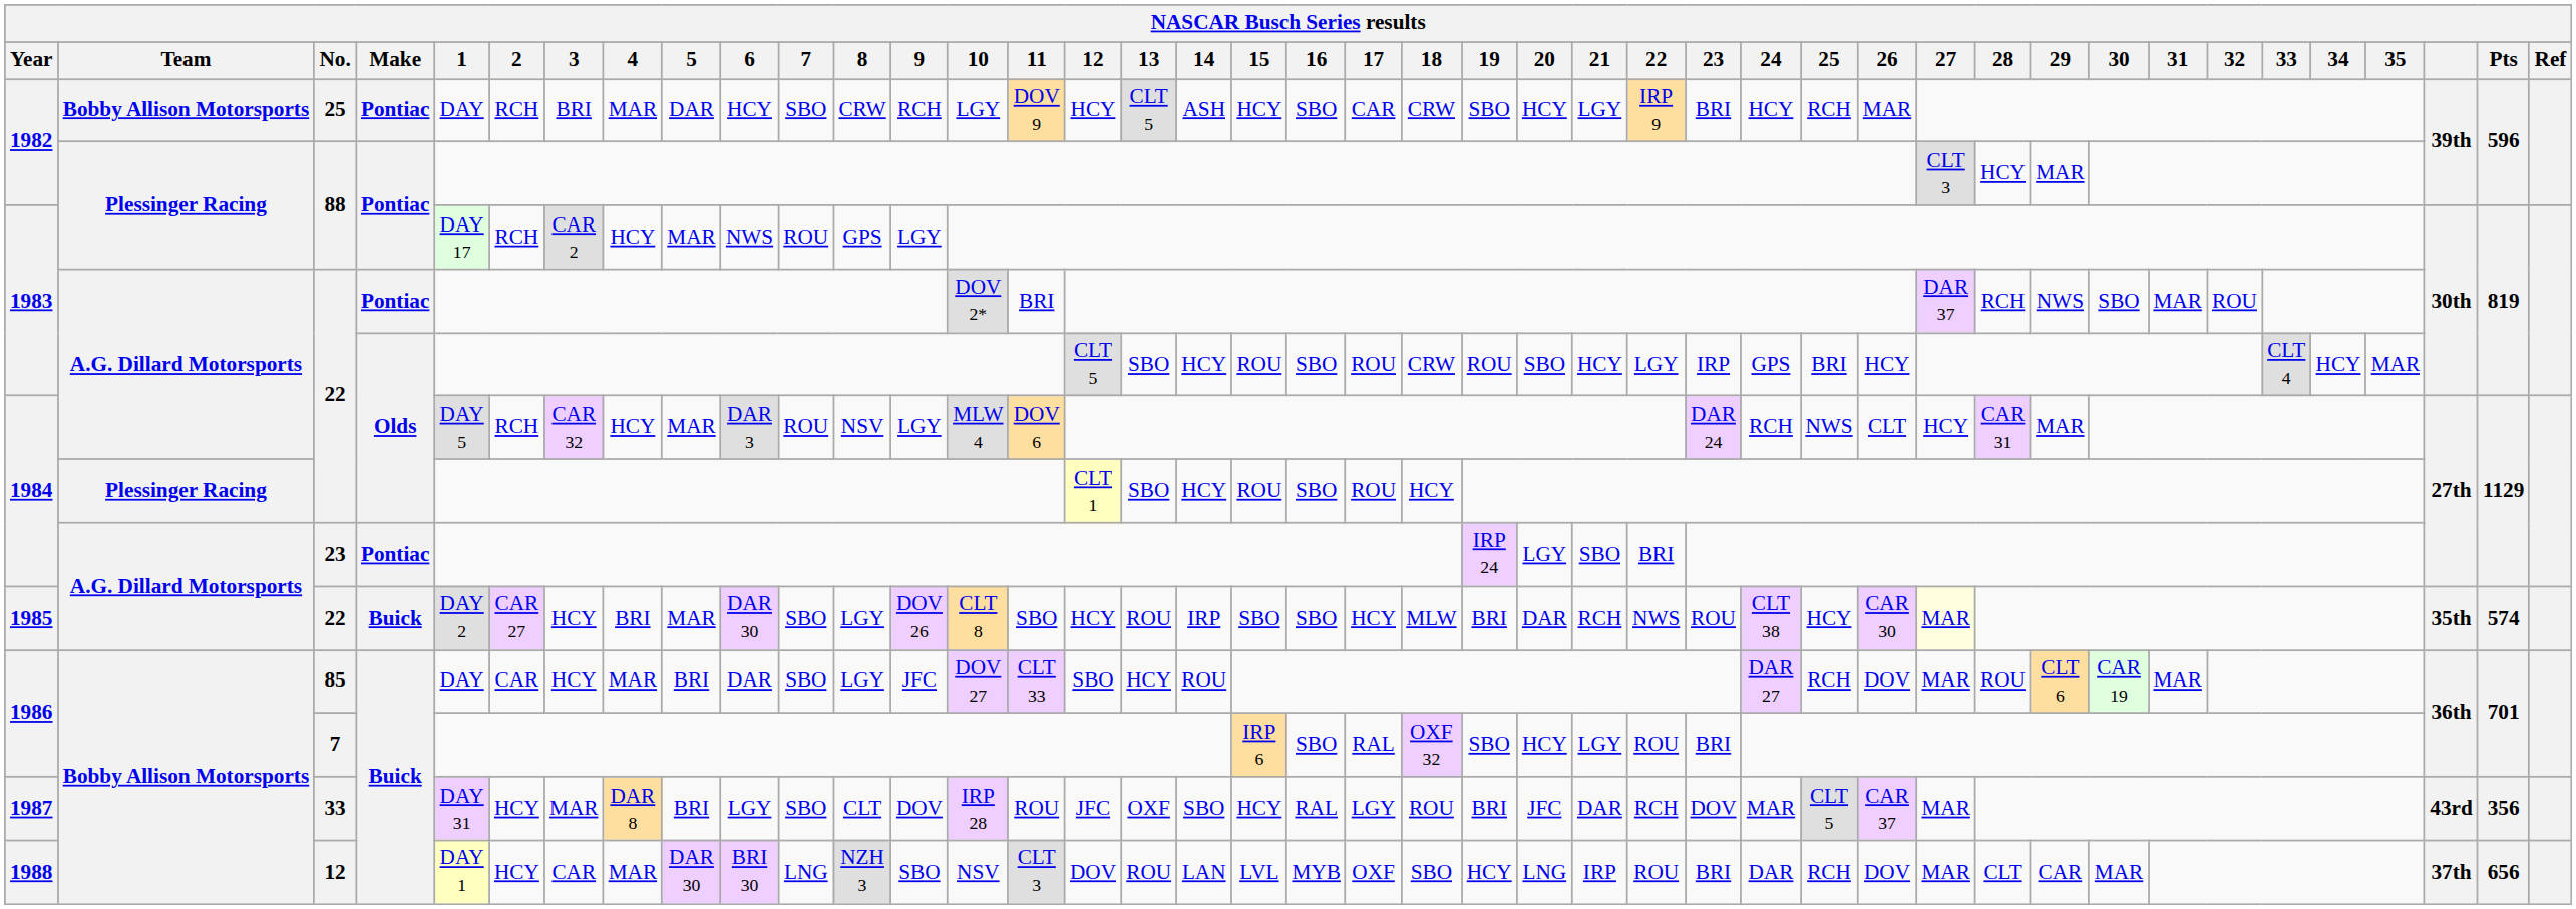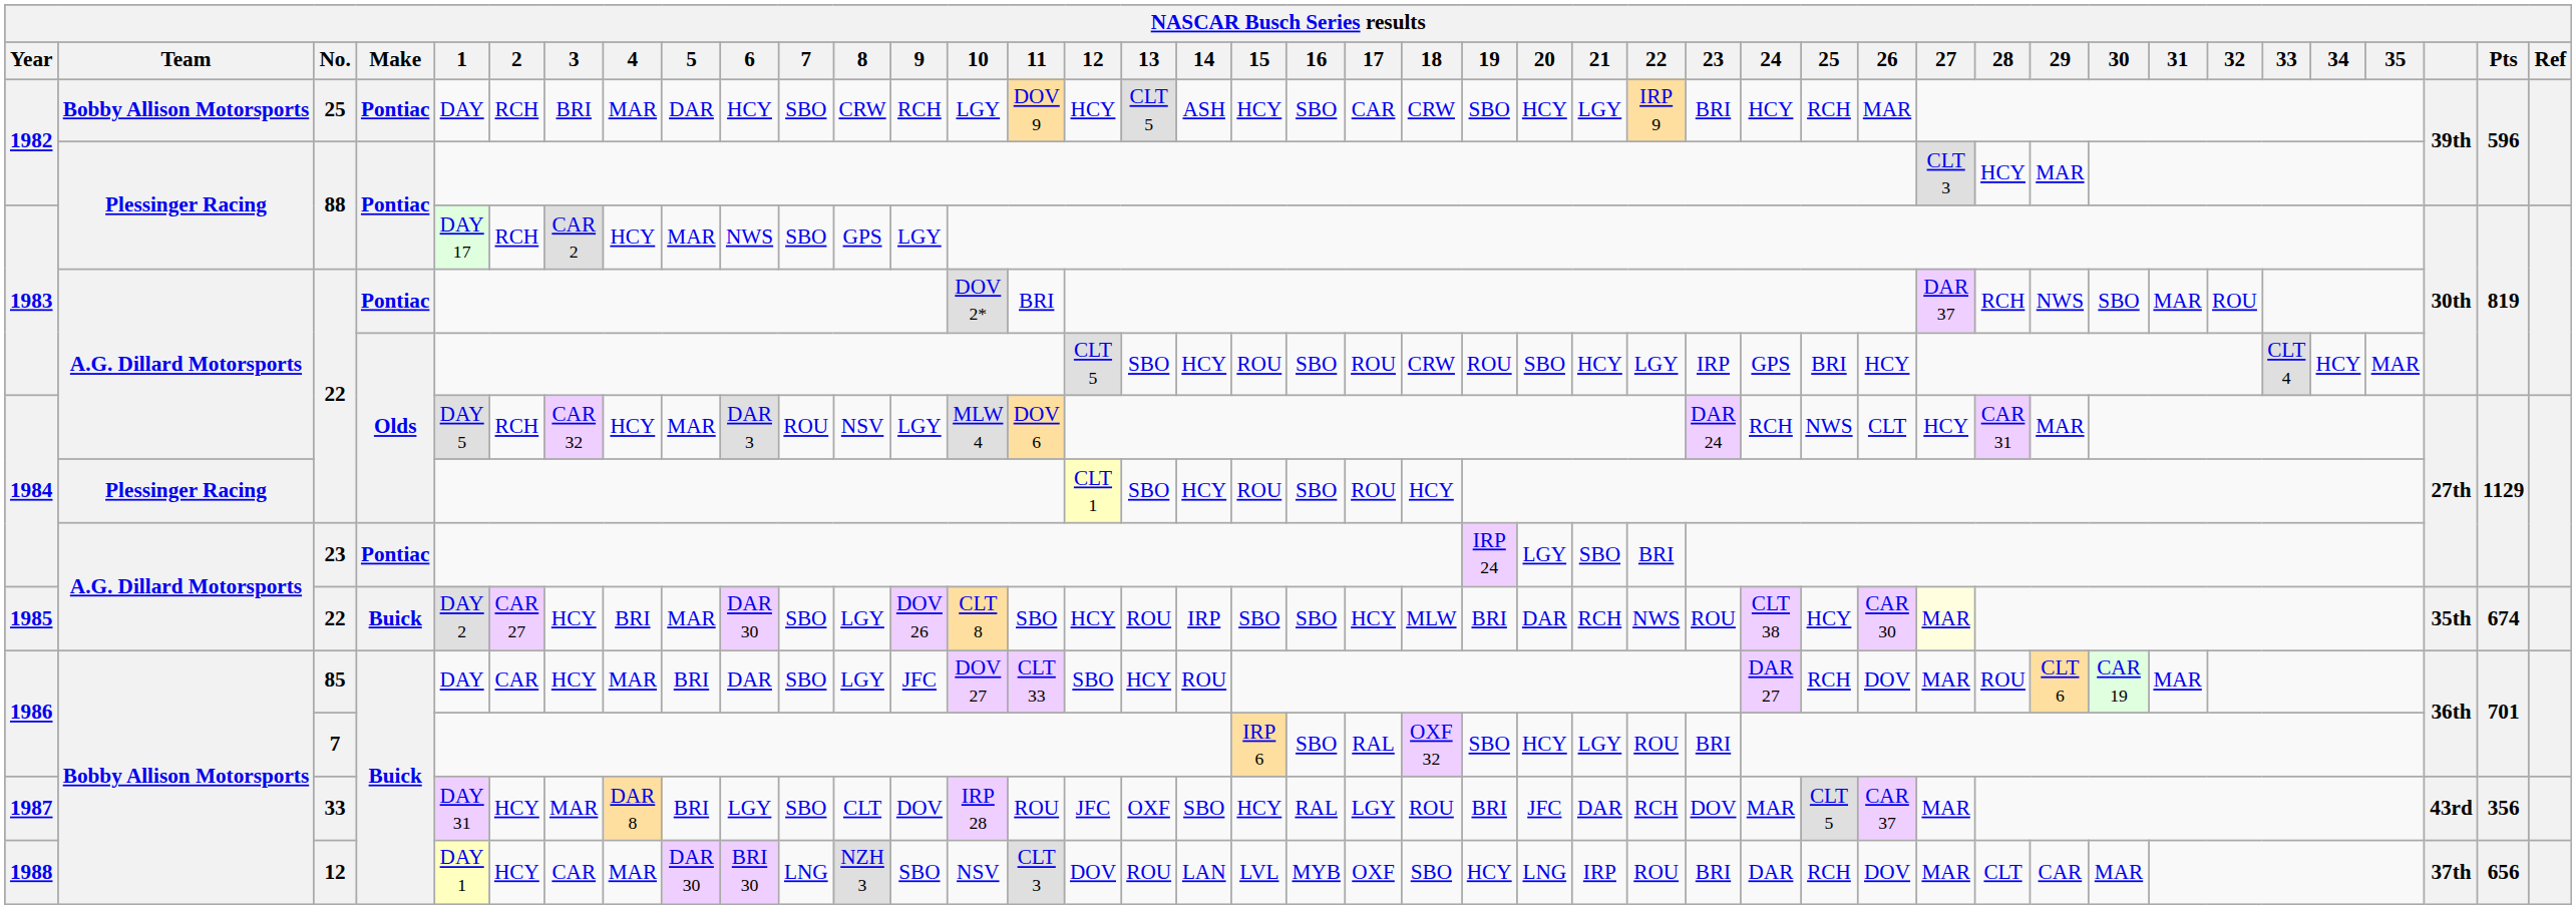 <table class="wikitable" style="text-align:center; font-size:75%">
 <tr>
 <th colspan=42><a href='#'>NASCAR Busch Series</a> results</th>
 </tr>
 <tr>
 <th>Year</th>
 <th>Team</th>
 <th>No.</th>
 <th>Make</th>
 <th>1</th>
 <th>2</th>
 <th>3</th>
 <th>4</th>
 <th>5</th>
 <th>6</th>
 <th>7</th>
 <th>8</th>
 <th>9</th>
 <th>10</th>
 <th>11</th>
 <th>12</th>
 <th>13</th>
 <th>14</th>
 <th>15</th>
 <th>16</th>
 <th>17</th>
 <th>18</th>
 <th>19</th>
 <th>20</th>
 <th>21</th>
 <th>22</th>
 <th>23</th>
 <th>24</th>
 <th>25</th>
 <th>26</th>
 <th>27</th>
 <th>28</th>
 <th>29</th>
 <th>30</th>
 <th>31</th>
 <th>32</th>
 <th>33</th>
 <th>34</th>
 <th>35</th>
 <th></th>
 <th>Pts</th>
 <th>Ref</th>
 </tr>
 <tr>
 <th rowspan=2><a href='#'>1982</a></th>
 <th nowrap><a href='#'>Bobby Allison Motorsports</a></th>
 <th>25</th>
 <th><a href='#'>Pontiac</a></th>
 <td><a href='#'>DAY</a></td>
 <td><a href='#'>RCH</a></td>
 <td><a href='#'>BRI</a></td>
 <td><a href='#'>MAR</a></td>
 <td><a href='#'>DAR</a></td>
 <td><a href='#'>HCY</a></td>
 <td><a href='#'>SBO</a></td>
 <td><a href='#'>CRW</a></td>
 <td><a href='#'>RCH</a></td>
 <td><a href='#'>LGY</a></td>
 <td style="background:#FFDF9F;"><a href='#'>DOV</a><br><small>9</small></td>
 <td><a href='#'>HCY</a></td>
 <td style="background:#DFDFDF;"><a href='#'>CLT</a><br><small>5</small></td>
 <td><a href='#'>ASH</a></td>
 <td><a href='#'>HCY</a></td>
 <td><a href='#'>SBO</a></td>
 <td><a href='#'>CAR</a></td>
 <td><a href='#'>CRW</a></td>
 <td><a href='#'>SBO</a></td>
 <td><a href='#'>HCY</a></td>
 <td><a href='#'>LGY</a></td>
 <td style="background:#FFDF9F;"><a href='#'>IRP</a><br><small>9</small></td>
 <td><a href='#'>BRI</a></td>
 <td><a href='#'>HCY</a></td>
 <td><a href='#'>RCH</a></td>
 <td><a href='#'>MAR</a></td>
 <td colspan=9></td>
 <th rowspan=2>39th</th>
 <th rowspan=2>596</th>
 <th rowspan=2></th>
 </tr>
 <tr>
 <th rowspan=2><a href='#'>Plessinger Racing</a></th>
 <th rowspan=2>88</th>
 <th rowspan=2><a href='#'>Pontiac</a></th>
 <td colspan=26></td>
 <td style="background:#DFDFDF;"><a href='#'>CLT</a><br><small>3</small></td>
 <td><a href='#'>HCY</a></td>
 <td><a href='#'>MAR</a></td>
 <td colspan=6></td>
 </tr>
 <tr>
 <th rowspan=3><a href='#'>1983</a></th>
 <td style="background:#DFFFDF;"><a href='#'>DAY</a><br><small>17</small></td>
 <td><a href='#'>RCH</a></td>
 <td style="background:#DFDFDF;"><a href='#'>CAR</a><br><small>2</small></td>
 <td><a href='#'>HCY</a></td>
 <td><a href='#'>MAR</a></td>
 <td><a href='#'>NWS</a></td>
-<td><a href='#'>ROU</a></td>
+<td><a href='#'>SBO</a></td>
 <td><a href='#'>GPS</a></td>
 <td><a href='#'>LGY</a></td>
 <td colspan=26></td>
 <th rowspan=3>30th</th>
 <th rowspan=3>819</th>
 <th rowspan=3></th>
 </tr>
 <tr>
 <th rowspan=3><a href='#'>A.G. Dillard Motorsports</a></th>
 <th rowspan=4>22</th>
 <th><a href='#'>Pontiac</a></th>
 <td colspan=9></td>
 <td style="background:#DFDFDF;"><a href='#'>DOV</a><br><small>2*</small></td>
 <td><a href='#'>BRI</a></td>
 <td colspan=15></td>
 <td style="background:#EFCFFF;"><a href='#'>DAR</a><br><small>37</small></td>
 <td><a href='#'>RCH</a></td>
 <td><a href='#'>NWS</a></td>
 <td><a href='#'>SBO</a></td>
 <td><a href='#'>MAR</a></td>
 <td><a href='#'>ROU</a></td>
 <td colspan=3></td>
 </tr>
 <tr>
 <th rowspan=3><a href='#'>Olds</a></th>
 <td colspan=11></td>
 <td style="background:#DFDFDF;"><a href='#'>CLT</a><br><small>5</small></td>
 <td><a href='#'>SBO</a></td>
 <td><a href='#'>HCY</a></td>
 <td><a href='#'>ROU</a></td>
 <td><a href='#'>SBO</a></td>
 <td><a href='#'>ROU</a></td>
 <td><a href='#'>CRW</a></td>
 <td><a href='#'>ROU</a></td>
 <td><a href='#'>SBO</a></td>
 <td><a href='#'>HCY</a></td>
 <td><a href='#'>LGY</a></td>
 <td><a href='#'>IRP</a></td>
 <td><a href='#'>GPS</a></td>
 <td><a href='#'>BRI</a></td>
 <td><a href='#'>HCY</a></td>
 <td colspan=6></td>
 <td style="background:#DFDFDF;"><a href='#'>CLT</a><br><small>4</small></td>
 <td><a href='#'>HCY</a></td>
 <td><a href='#'>MAR</a></td>
 </tr>
 <tr>
 <th rowspan=3><a href='#'>1984</a></th>
 <td style="background:#DFDFDF;"><a href='#'>DAY</a><br><small>5</small></td>
 <td><a href='#'>RCH</a></td>
 <td style="background:#EFCFFF;"><a href='#'>CAR</a><br><small>32</small></td>
 <td><a href='#'>HCY</a></td>
 <td><a href='#'>MAR</a></td>
 <td style="background:#DFDFDF;"><a href='#'>DAR</a><br><small>3</small></td>
 <td><a href='#'>ROU</a></td>
 <td><a href='#'>NSV</a></td>
 <td><a href='#'>LGY</a></td>
 <td style="background:#DFDFDF;"><a href='#'>MLW</a><br><small>4</small></td>
 <td style="background:#FFDF9F;"><a href='#'>DOV</a><br><small>6</small></td>
 <td colspan=11></td>
 <td style="background:#EFCFFF;"><a href='#'>DAR</a><br><small>24</small></td>
 <td><a href='#'>RCH</a></td>
 <td><a href='#'>NWS</a></td>
 <td><a href='#'>CLT</a></td>
 <td><a href='#'>HCY</a></td>
 <td style="background:#EFCFFF;"><a href='#'>CAR</a><br><small>31</small></td>
 <td><a href='#'>MAR</a></td>
 <td colspan=6></td>
 <th rowspan=3>27th</th>
 <th rowspan=3>1129</th>
 <th rowspan=3></th>
 </tr>
 <tr>
 <th><a href='#'>Plessinger Racing</a></th>
 <td colspan=11></td>
 <td style="background:#FFFFBF;"><a href='#'>CLT</a><br><small>1</small></td>
 <td><a href='#'>SBO</a></td>
 <td><a href='#'>HCY</a></td>
 <td><a href='#'>ROU</a></td>
 <td><a href='#'>SBO</a></td>
 <td><a href='#'>ROU</a></td>
 <td><a href='#'>HCY</a></td>
 <td colspan=17></td>
 </tr>
 <tr>
 <th rowspan=2><a href='#'>A.G. Dillard Motorsports</a></th>
 <th>23</th>
 <th><a href='#'>Pontiac</a></th>
 <td colspan=18></td>
 <td style="background:#EFCFFF;"><a href='#'>IRP</a><br><small>24</small></td>
 <td><a href='#'>LGY</a></td>
 <td><a href='#'>SBO</a></td>
 <td><a href='#'>BRI</a></td>
 <td colspan=13></td>
 </tr>
 <tr>
 <th><a href='#'>1985</a></th>
 <th>22</th>
 <th><a href='#'>Buick</a></th>
 <td style="background:#DFDFDF;"><a href='#'>DAY</a><br><small>2</small></td>
 <td style="background:#EFCFFF;"><a href='#'>CAR</a><br><small>27</small></td>
 <td><a href='#'>HCY</a></td>
 <td><a href='#'>BRI</a></td>
 <td><a href='#'>MAR</a></td>
 <td style="background:#EFCFFF;"><a href='#'>DAR</a><br><small>30</small></td>
 <td><a href='#'>SBO</a></td>
 <td><a href='#'>LGY</a></td>
 <td style="background:#EFCFFF;"><a href='#'>DOV</a><br><small>26</small></td>
 <td style="background:#FFDF9F;"><a href='#'>CLT</a><br><small>8</small></td>
 <td><a href='#'>SBO</a></td>
 <td><a href='#'>HCY</a></td>
 <td><a href='#'>ROU</a></td>
 <td><a href='#'>IRP</a></td>
 <td><a href='#'>SBO</a></td>
 <td><a href='#'>SBO</a></td>
 <td><a href='#'>HCY</a></td>
 <td><a href='#'>MLW</a></td>
 <td><a href='#'>BRI</a></td>
 <td><a href='#'>DAR</a></td>
 <td><a href='#'>RCH</a></td>
 <td><a href='#'>NWS</a></td>
 <td><a href='#'>ROU</a></td>
 <td style="background:#EFCFFF;"><a href='#'>CLT</a><br><small>38</small></td>
 <td><a href='#'>HCY</a></td>
 <td style="background:#EFCFFF;"><a href='#'>CAR</a><br><small>30</small></td>
 <td style="background: lightyellow;"><a href='#'>MAR</a></td>
 <td colspan=8></td>
 <th>35th</th>
-<th>574</th>
+<th>674</th>
 <th></th>
 </tr>
 <tr>
 <th rowspan=2><a href='#'>1986</a></th>
 <th rowspan=4><a href='#'>Bobby Allison Motorsports</a></th>
 <th>85</th>
 <th rowspan=4><a href='#'>Buick</a></th>
 <td><a href='#'>DAY</a></td>
 <td><a href='#'>CAR</a></td>
 <td><a href='#'>HCY</a></td>
 <td><a href='#'>MAR</a></td>
 <td><a href='#'>BRI</a></td>
 <td><a href='#'>DAR</a></td>
 <td><a href='#'>SBO</a></td>
 <td><a href='#'>LGY</a></td>
 <td><a href='#'>JFC</a></td>
 <td style="background:#EFCFFF;"><a href='#'>DOV</a><br><small>27</small></td>
 <td style="background:#EFCFFF;"><a href='#'>CLT</a><br><small>33</small></td>
 <td><a href='#'>SBO</a></td>
 <td><a href='#'>HCY</a></td>
 <td><a href='#'>ROU</a></td>
 <td colspan=9></td>
 <td style="background:#EFCFFF;"><a href='#'>DAR</a><br><small>27</small></td>
 <td><a href='#'>RCH</a></td>
 <td><a href='#'>DOV</a></td>
 <td><a href='#'>MAR</a></td>
 <td><a href='#'>ROU</a></td>
 <td style="background:#FFDF9F;"><a href='#'>CLT</a><br><small>6</small></td>
 <td style="background:#DFFFDF;"><a href='#'>CAR</a><br><small>19</small></td>
 <td><a href='#'>MAR</a></td>
 <td colspan=4></td>
 <th rowspan=2>36th</th>
 <th rowspan=2>701</th>
 <th rowspan=2></th>
 </tr>
 <tr>
 <th>7</th>
 <td colspan=14></td>
 <td style="background:#FFDF9F;"><a href='#'>IRP</a><br><small>6</small></td>
 <td><a href='#'>SBO</a></td>
 <td><a href='#'>RAL</a></td>
 <td style="background:#EFCFFF;"><a href='#'>OXF</a><br><small>32</small></td>
 <td><a href='#'>SBO</a></td>
 <td><a href='#'>HCY</a></td>
 <td><a href='#'>LGY</a></td>
 <td><a href='#'>ROU</a></td>
 <td><a href='#'>BRI</a></td>
 <td colspan=12></td>
 </tr>
 <tr>
 <th><a href='#'>1987</a></th>
 <th>33</th>
 <td style="background:#EFCFFF;"><a href='#'>DAY</a><br><small>31</small></td>
 <td><a href='#'>HCY</a></td>
 <td><a href='#'>MAR</a></td>
 <td style="background:#FFDF9F;"><a href='#'>DAR</a><br><small>8</small></td>
 <td><a href='#'>BRI</a></td>
 <td><a href='#'>LGY</a></td>
 <td><a href='#'>SBO</a></td>
 <td><a href='#'>CLT</a></td>
 <td><a href='#'>DOV</a></td>
 <td style="background:#EFCFFF;"><a href='#'>IRP</a><br><small>28</small></td>
 <td><a href='#'>ROU</a></td>
 <td><a href='#'>JFC</a></td>
 <td><a href='#'>OXF</a></td>
 <td><a href='#'>SBO</a></td>
 <td><a href='#'>HCY</a></td>
 <td><a href='#'>RAL</a></td>
 <td><a href='#'>LGY</a></td>
 <td><a href='#'>ROU</a></td>
 <td><a href='#'>BRI</a></td>
 <td><a href='#'>JFC</a></td>
 <td><a href='#'>DAR</a></td>
 <td><a href='#'>RCH</a></td>
 <td><a href='#'>DOV</a></td>
 <td><a href='#'>MAR</a></td>
 <td style="background:#DFDFDF;"><a href='#'>CLT</a><br><small>5</small></td>
 <td style="background:#EFCFFF;"><a href='#'>CAR</a><br><small>37</small></td>
 <td><a href='#'>MAR</a></td>
 <td colspan=8></td>
 <th>43rd</th>
 <th>356</th>
 <th></th>
 </tr>
 <tr>
 <th><a href='#'>1988</a></th>
 <th>12</th>
 <td style="background:#FFFFBF;"><a href='#'>DAY</a><br><small>1</small></td>
 <td><a href='#'>HCY</a></td>
 <td><a href='#'>CAR</a></td>
 <td><a href='#'>MAR</a></td>
 <td style="background:#EFCFFF;"><a href='#'>DAR</a><br><small>30</small></td>
 <td style="background:#EFCFFF;"><a href='#'>BRI</a><br><small>30</small></td>
 <td><a href='#'>LNG</a></td>
 <td style="background:#DFDFDF;"><a href='#'>NZH</a><br><small>3</small></td>
 <td><a href='#'>SBO</a></td>
 <td><a href='#'>NSV</a></td>
 <td style="background:#DFDFDF;"><a href='#'>CLT</a><br><small>3</small></td>
 <td><a href='#'>DOV</a></td>
 <td><a href='#'>ROU</a></td>
 <td><a href='#'>LAN</a></td>
 <td><a href='#'>LVL</a></td>
 <td><a href='#'>MYB</a></td>
 <td><a href='#'>OXF</a></td>
 <td><a href='#'>SBO</a></td>
 <td><a href='#'>HCY</a></td>
 <td><a href='#'>LNG</a></td>
 <td><a href='#'>IRP</a></td>
 <td><a href='#'>ROU</a></td>
 <td><a href='#'>BRI</a></td>
 <td><a href='#'>DAR</a></td>
 <td><a href='#'>RCH</a></td>
 <td><a href='#'>DOV</a></td>
 <td><a href='#'>MAR</a></td>
 <td><a href='#'>CLT</a></td>
 <td><a href='#'>CAR</a></td>
 <td><a href='#'>MAR</a></td>
 <td colspan=5></td>
 <th>37th</th>
 <th>656</th>
 <th></th>
 </tr>
 </table>
